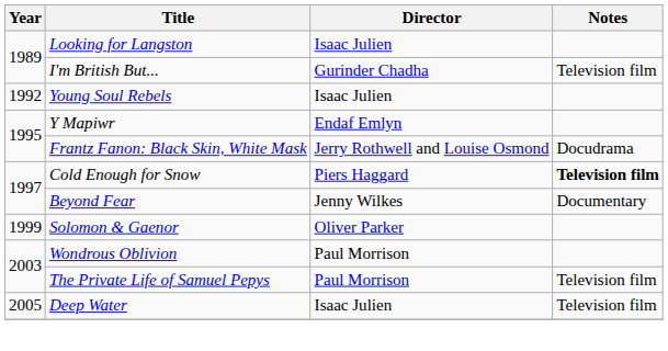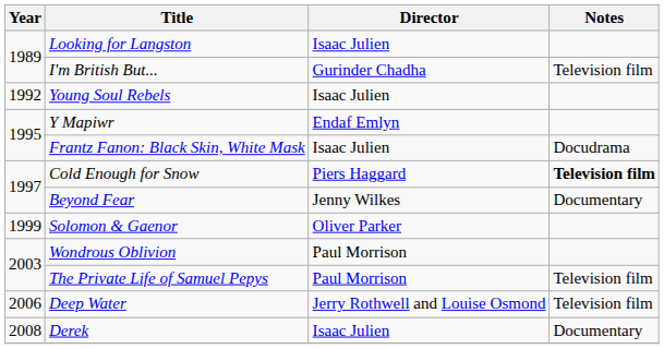 <table class="wikitable">
 <tr>
 <th>Year</th>
 <th>Title</th>
 <th>Director</th>
 <th>Notes</th>
 </tr>
 <tr>
 <td rowspan="2">1989</td>
 <td><em><a href='#'>Looking for Langston</a></em></td>
 <td><a href='#'>Isaac Julien</a></td>
 <td></td>
 </tr>
 <tr>
 <td><em>I'm British But...</em></td>
 <td><a href='#'>Gurinder Chadha</a></td>
 <td>Television film</td>
 </tr>
 <tr>
 <td>1992</td>
 <td><em><a href='#'>Young Soul Rebels</a></em></td>
 <td>Isaac Julien</td>
 <td></td>
 </tr>
 <tr>
 <td rowspan="2">1995</td>
 <td><em>Y Mapiwr</em></td>
 <td><a href='#'>Endaf Emlyn</a></td>
 <td></td>
 </tr>
 <tr>
 <td><em><a href='#'>Frantz Fanon: Black Skin, White Mask</a></em></td>
-<td><a href='#'>Jerry Rothwell</a> and <a href='#'>Louise Osmond</a></td>
+<td>Isaac Julien</td>
 <td>Docudrama</td>
 </tr>
 <tr>
 <td rowspan="2">1997</td>
 <td><em>Cold Enough for Snow</em></td>
 <td><a href='#'>Piers Haggard</a></td>
 <td><strong>Television film</strong></td>
 </tr>
 <tr>
 <td><em><a href='#'>Beyond Fear</a></em></td>
 <td>Jenny Wilkes</td>
 <td>Documentary</td>
 </tr>
 <tr>
 <td>1999</td>
 <td><em><a href='#'>Solomon & Gaenor</a></em></td>
 <td><a href='#'>Oliver Parker</a></td>
 <td></td>
 </tr>
 <tr>
 <td rowspan="2">2003</td>
 <td><em><a href='#'>Wondrous Oblivion</a></em></td>
 <td>Paul Morrison</td>
 <td></td>
 </tr>
 <tr>
 <td><em><a href='#'>The Private Life of Samuel Pepys</a></em></td>
 <td><a href='#'>Paul Morrison</a></td>
 <td>Television film</td>
 </tr>
 <tr>
-<td>2005</td>
+<td>2006</td>
 <td><em><a href='#'>Deep Water</a></em></td>
-<td>Isaac Julien</td>
+<td><a href='#'>Jerry Rothwell</a> and <a href='#'>Louise Osmond</a></td>
 <td>Television film</td>
+</tr>
+<tr>
+<td>2008</td>
+<td><em><a href='#'>Derek</a></em></td>
+<td><a href='#'>Isaac Julien</a></td>
+<td>Documentary</td>
 </tr>
 <tr>
 </tr>
 </table>
